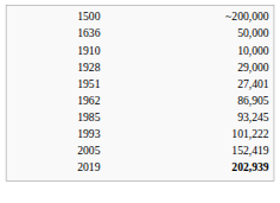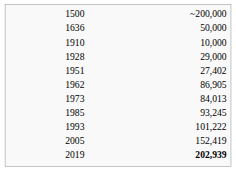 <table width="190" class="infobox" style="font-size:90%; text-align:right; width:23.5em">
 <tr>
 <td>1500</td>
 <td align = right>~200,000</td>
 </tr>
 <tr>
 <td>1636</td>
 <td align = right>50,000</td>
 </tr>
 <tr>
 <td>1910</td>
 <td align = right>10,000</td>
 </tr>
 <tr>
 <td>1928</td>
 <td align = right>29,000</td>
 </tr>
 <tr>
 <td>1951</td>
-<td align = right>27,401</td>
+<td align = right>27,402</td>
 </tr>
 <tr>
 <td>1962</td>
 <td align = right>86,905</td>
+</tr>
+<tr>
+<td>1973</td>
+<td align = right>84,013</td>
 </tr>
 <tr>
 <td>1985</td>
 <td align = right>93,245</td>
 </tr>
 <tr>
 <td>1993</td>
 <td align = right>101,222</td>
 </tr>
 <tr>
 <td>2005</td>
 <td align = right>152,419</td>
 </tr>
 <tr>
 <td>2019</td>
 <td align = right><strong>202,939</strong></td>
 </tr>
 <tr>
 </tr>
 </table>
